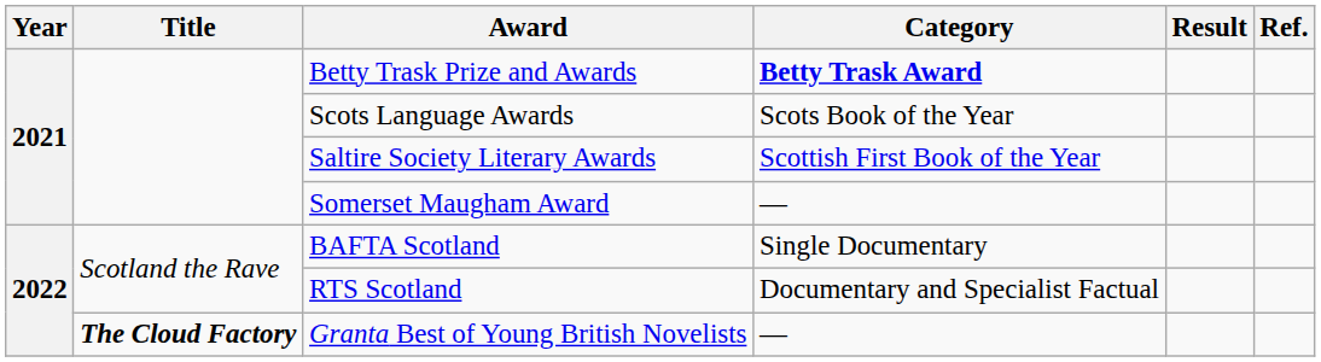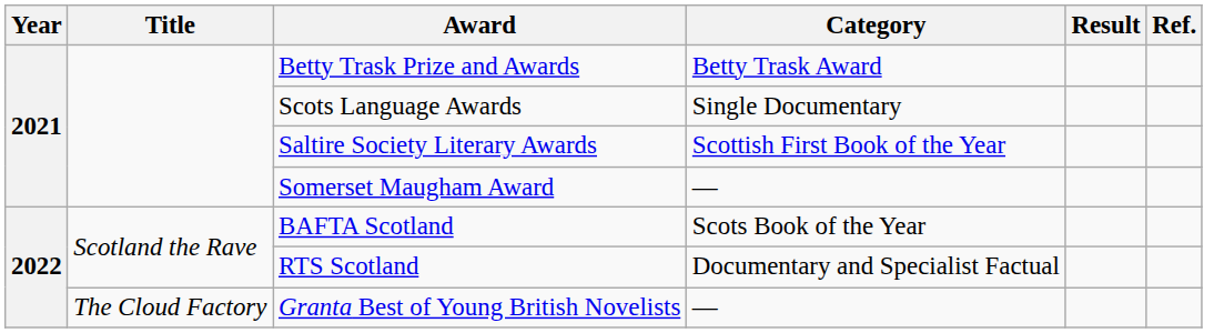 <table class="wikitable sortable">
 <tr>
 <th>Year</th>
 <th>Title</th>
 <th>Award</th>
 <th>Category</th>
 <th>Result</th>
 <th>Ref.</th>
 </tr>
 <tr>
 <th rowspan="4">2021</th>
 <td rowspan="4"></td>
 <td><a href='#'>Betty Trask Prize and Awards</a></td>
-<td><strong><a href='#'>Betty Trask Award</a></strong></td>
+<td><a href='#'>Betty Trask Award</a></td>
 <td></td>
 <td></td>
 </tr>
 <tr>
 <td>Scots Language Awards</td>
-<td>Scots Book of the Year</td>
+<td>Single Documentary</td>
 <td></td>
 <td></td>
 </tr>
 <tr>
 <td><a href='#'>Saltire Society Literary Awards</a></td>
 <td><a href='#'>Scottish First Book of the Year</a></td>
 <td></td>
 <td></td>
 </tr>
 <tr>
 <td><a href='#'>Somerset Maugham Award</a></td>
 <td>—</td>
 <td></td>
 <td></td>
 </tr>
 <tr>
 <th rowspan="3">2022</th>
 <td rowspan="2"><em>Scotland the Rave</em></td>
 <td><a href='#'>BAFTA Scotland</a></td>
-<td>Single Documentary</td>
+<td>Scots Book of the Year</td>
 <td></td>
 <td></td>
 </tr>
 <tr>
 <td><a href='#'>RTS Scotland</a></td>
 <td>Documentary and Specialist Factual</td>
 <td></td>
 <td></td>
 </tr>
 <tr>
-<td><strong><em>The Cloud Factory</em></strong></td>
+<td><em>The Cloud Factory</em></td>
 <td><a href='#'><em>Granta</em> Best of Young British Novelists</a></td>
 <td>—</td>
 <td></td>
 <td></td>
 </tr>
 </table>
